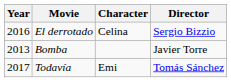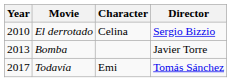 <table class="wikitable">
 <tr>
 <th>Year</th>
 <th>Movie</th>
 <th>Character</th>
 <th>Director</th>
 </tr>
 <tr>
-<td>2016</td>
+<td>2010</td>
 <td><em>El derrotado</em></td>
 <td>Celina</td>
 <td><a href='#'>Sergio Bizzio</a></td>
 </tr>
 <tr>
 <td>2013</td>
 <td><em>Bomba</em></td>
 <td></td>
 <td>Javier Torre</td>
 </tr>
 <tr>
 <td>2017</td>
 <td><em>Todavía</em></td>
 <td>Emi</td>
 <td><a href='#'>Tomás Sánchez</a></td>
 </tr>
 </table>
